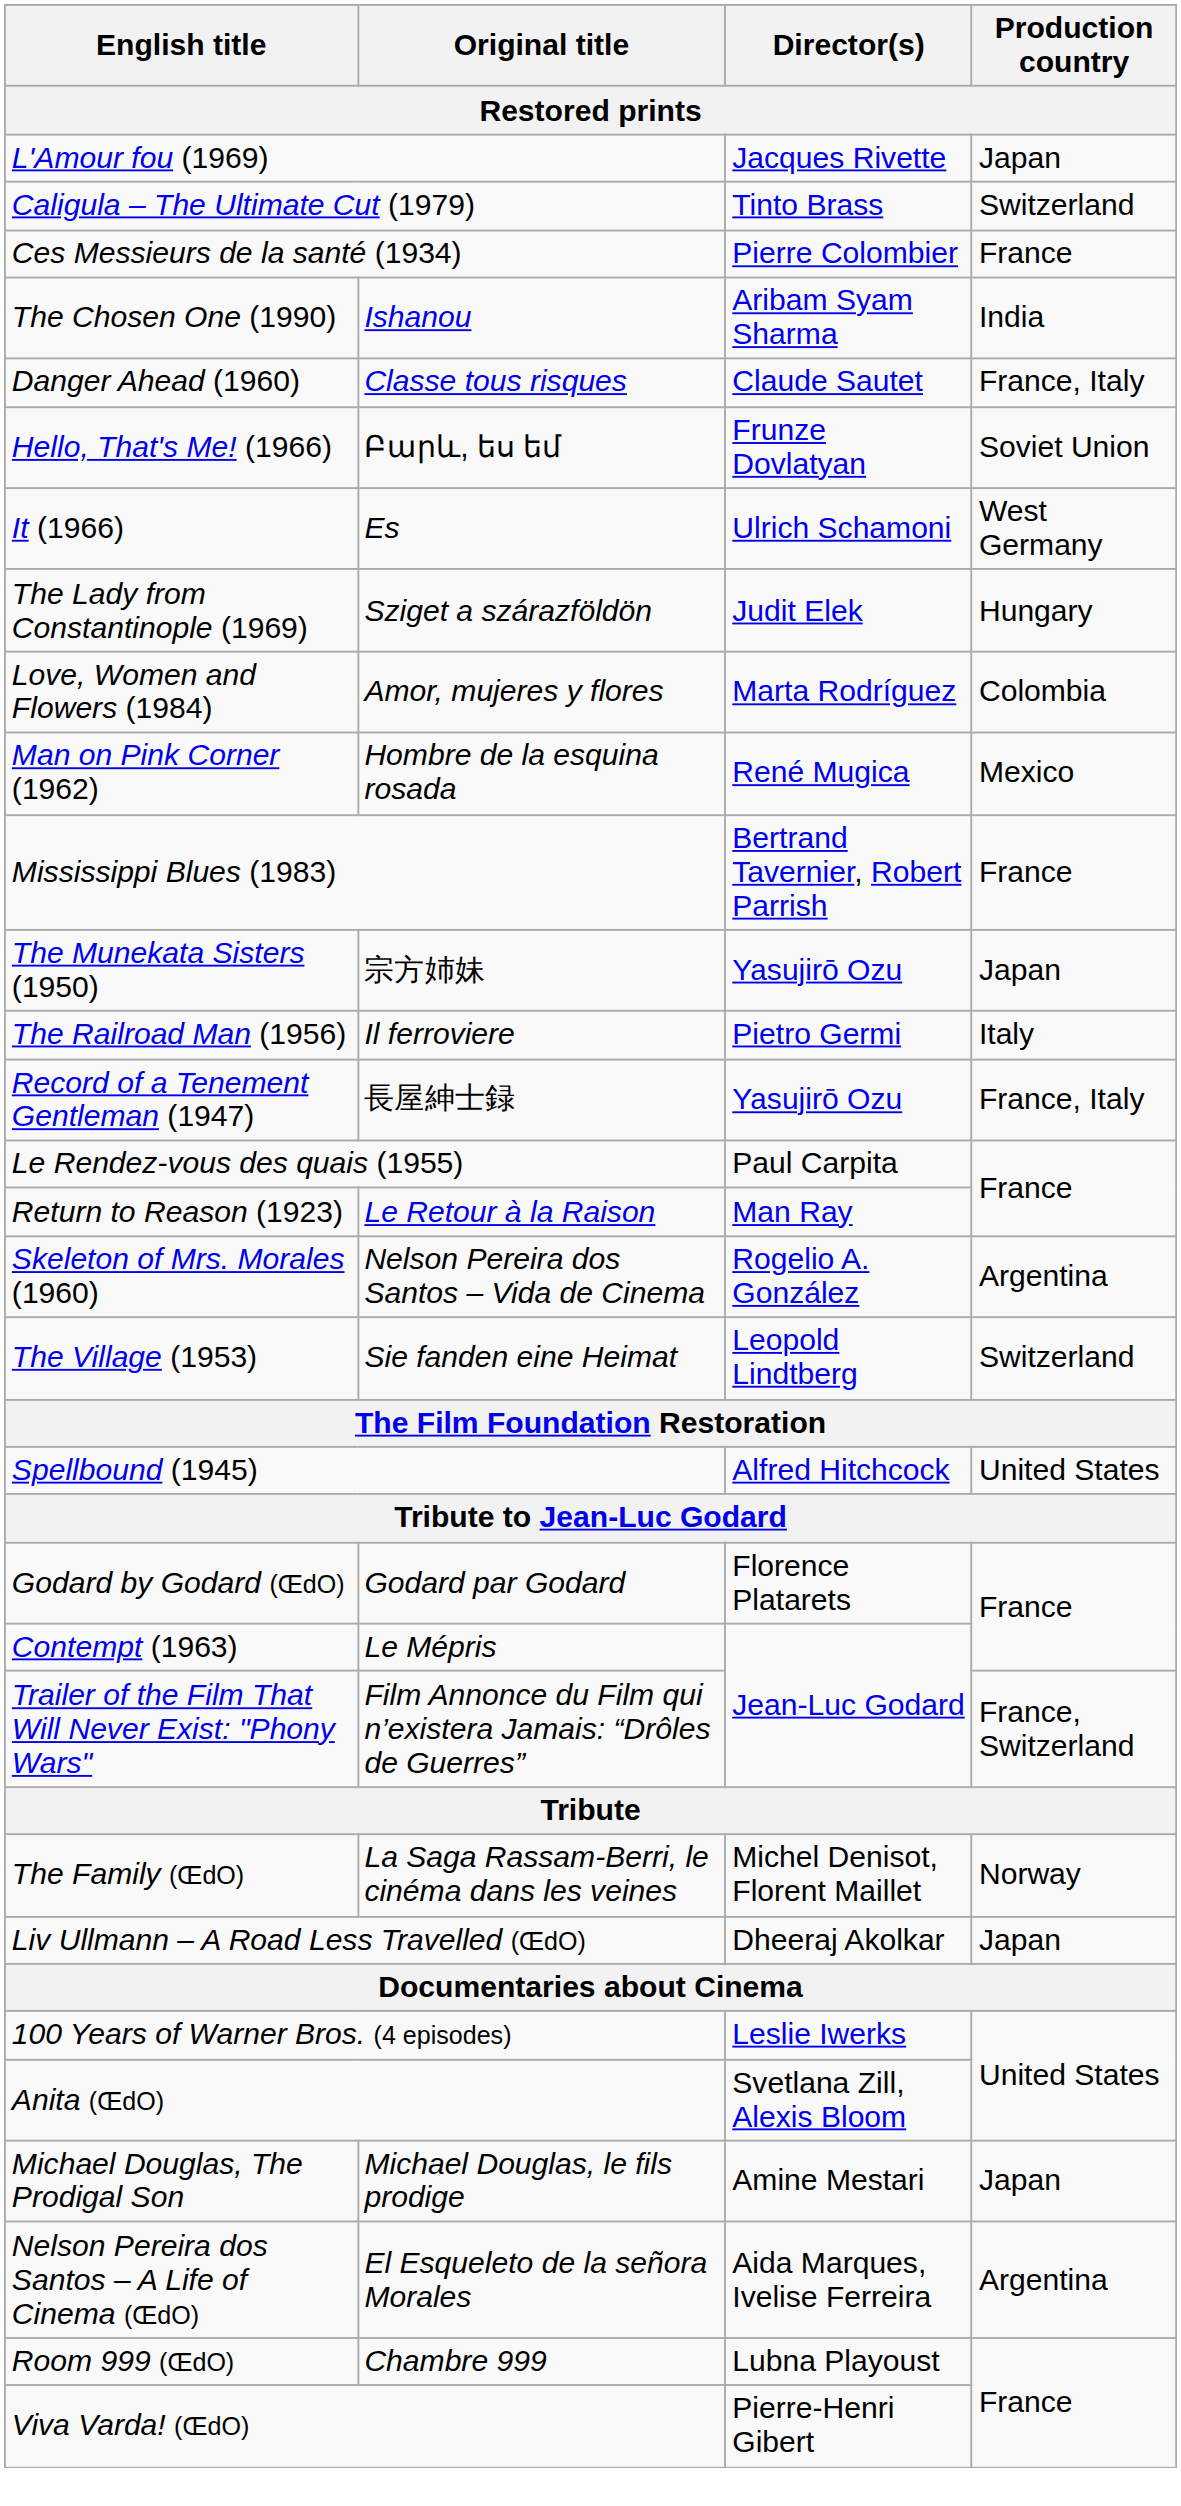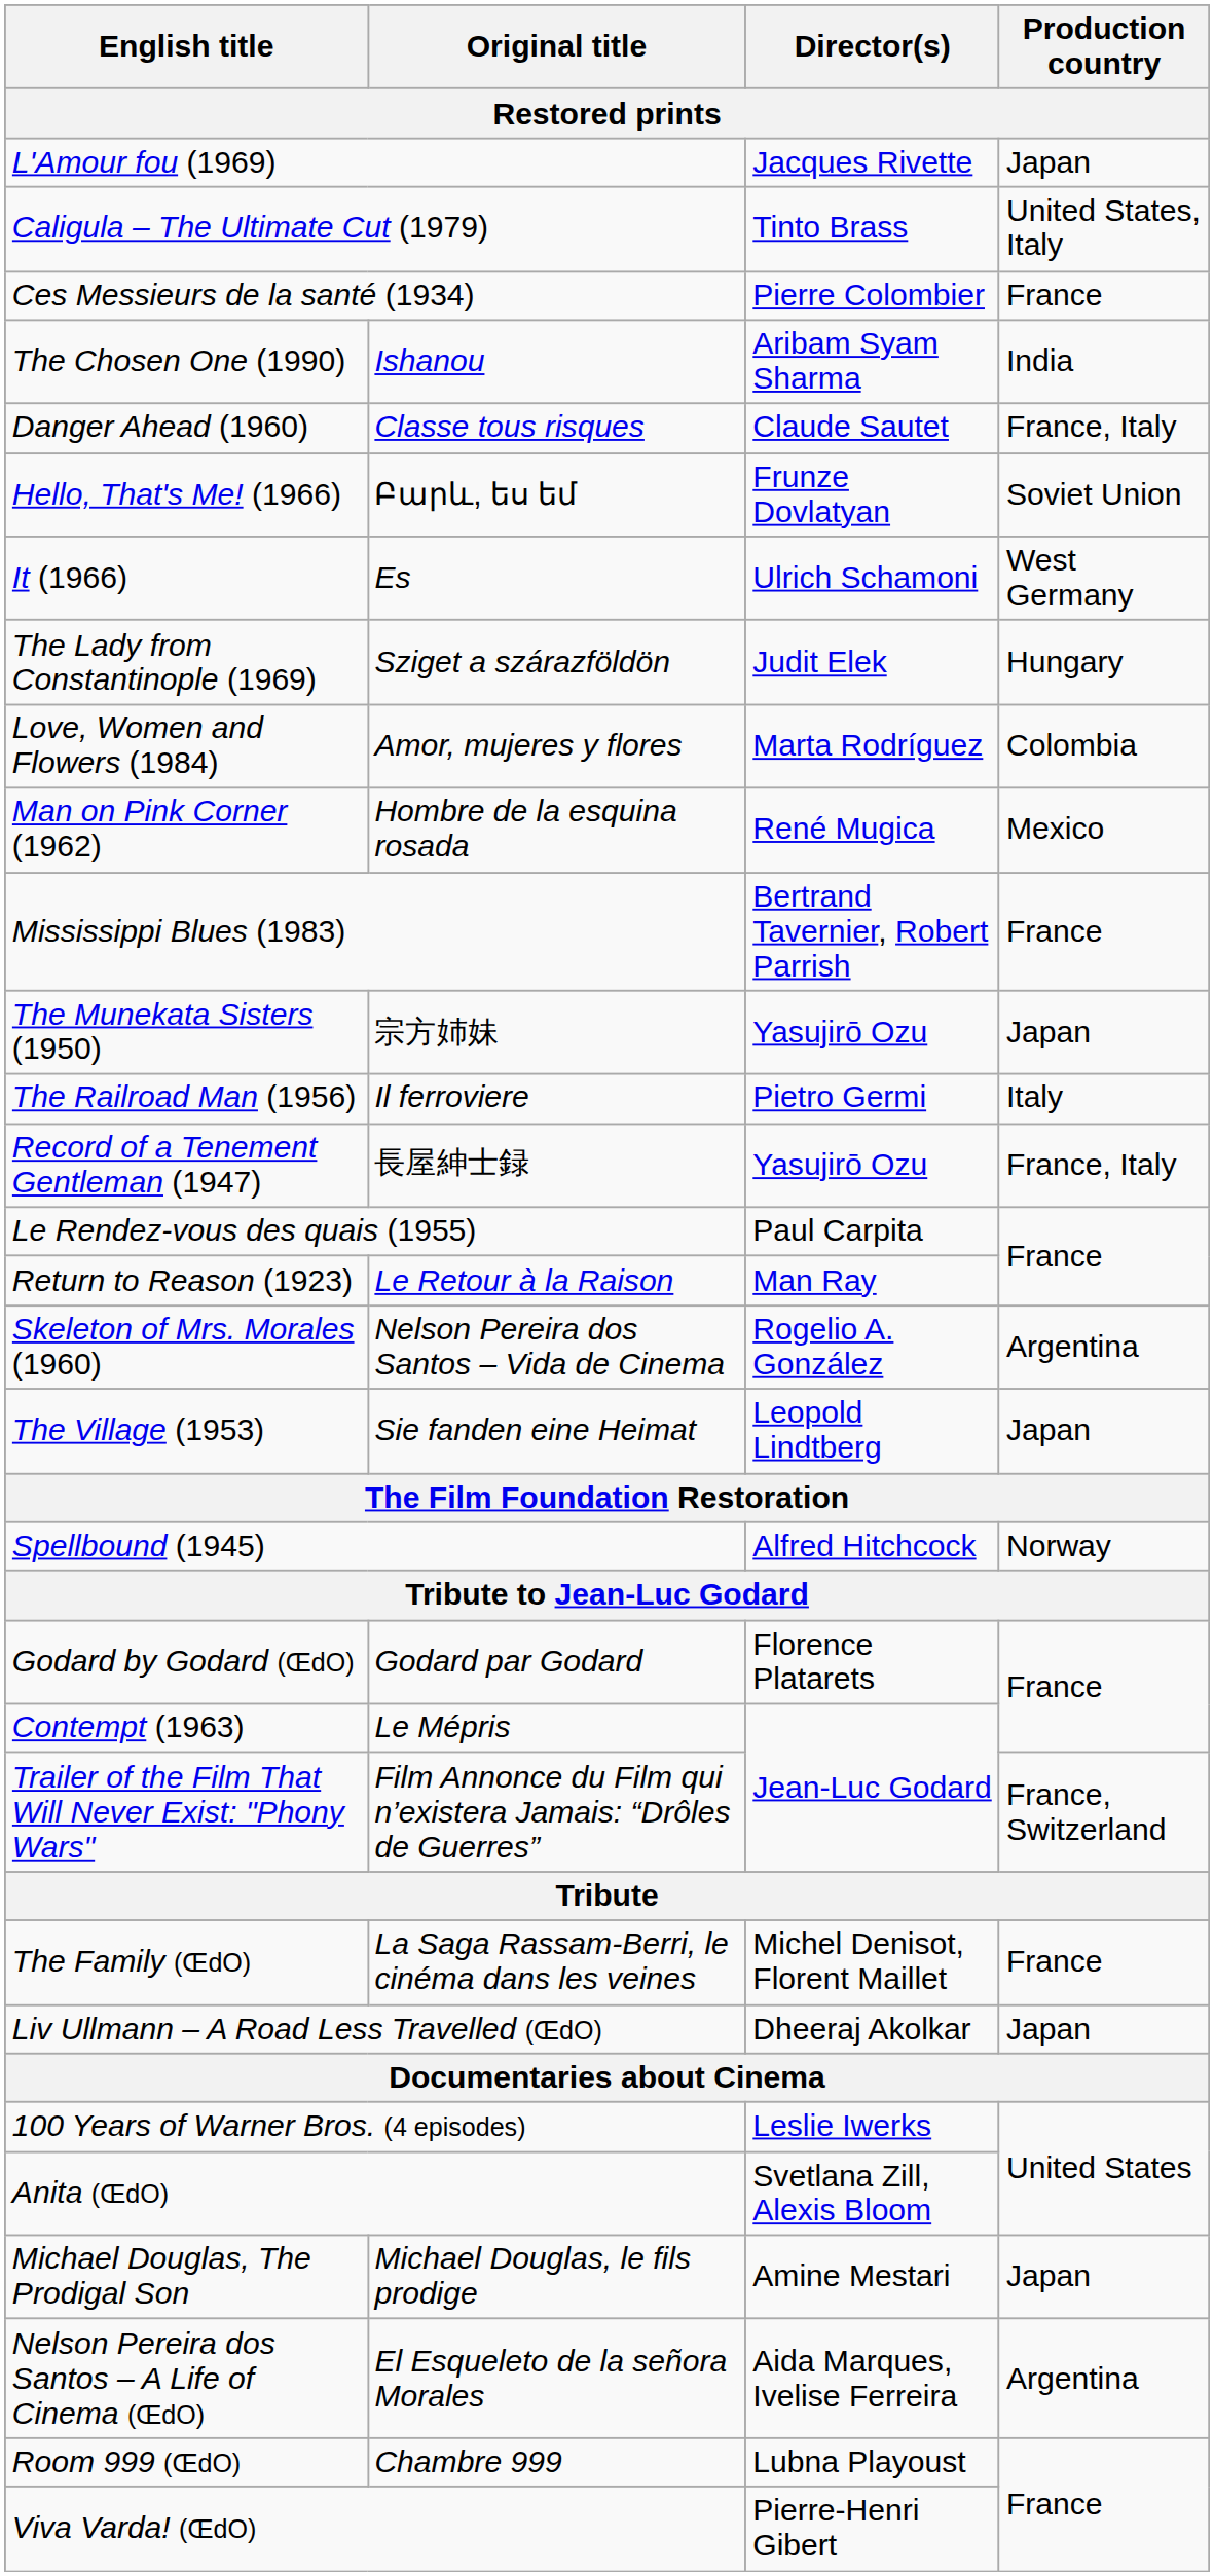 <table class="wikitable" style="width:100%;">
 <tr>
 <th scope="col">English title</th>
 <th scope="col">Original title</th>
 <th scope="col">Director(s)</th>
 <th scope="col">Production country</th>
 </tr>
 <tr>
 <th colspan="4">Restored prints</th>
 </tr>
 <tr>
 <td colspan="2"><em><a href='#'>L'Amour fou</a></em> (1969)</td>
 <td><a href='#'>Jacques Rivette</a></td>
 <td>Japan</td>
 </tr>
 <tr>
 <td colspan="2"><em><a href='#'>Caligula – The Ultimate Cut</a></em> (1979)</td>
 <td><a href='#'>Tinto Brass</a></td>
-<td>Switzerland</td>
+<td>United States, Italy</td>
 </tr>
 <tr>
 <td colspan="2"><em>Ces Messieurs de la santé</em> (1934)</td>
 <td><a href='#'>Pierre Colombier</a></td>
 <td>France</td>
 </tr>
 <tr>
 <td><em>The Chosen One</em> (1990)</td>
 <td><em><a href='#'>Ishanou</a></em></td>
 <td><a href='#'>Aribam Syam Sharma</a></td>
 <td>India</td>
 </tr>
 <tr>
 <td><em>Danger Ahead</em> (1960)</td>
 <td><em><a href='#'>Classe tous risques</a></em></td>
 <td><a href='#'>Claude Sautet</a></td>
 <td>France, Italy</td>
 </tr>
 <tr>
 <td><em><a href='#'>Hello, That's Me!</a></em> (1966)</td>
 <td>Բարև, ես եմ</td>
 <td><a href='#'>Frunze Dovlatyan</a></td>
 <td>Soviet Union</td>
 </tr>
 <tr>
 <td><em><a href='#'>It</a></em> (1966)</td>
 <td><em>Es</em></td>
 <td><a href='#'>Ulrich Schamoni</a></td>
 <td>West Germany</td>
 </tr>
 <tr>
 <td><em>The Lady from Constantinople</em> (1969)</td>
 <td><em>Sziget a szárazföldön</em></td>
 <td><a href='#'>Judit Elek</a></td>
 <td>Hungary</td>
 </tr>
 <tr>
 <td><em>Love, Women and Flowers</em> (1984)</td>
 <td><em>Amor, mujeres y flores</em></td>
 <td><a href='#'>Marta Rodríguez</a></td>
 <td>Colombia</td>
 </tr>
 <tr>
 <td><em><a href='#'>Man on Pink Corner</a></em> (1962)</td>
 <td><em>Hombre de la esquina rosada</em></td>
 <td><a href='#'>René Mugica</a></td>
 <td>Mexico</td>
 </tr>
 <tr>
 <td colspan="2"><em>Mississippi Blues</em> (1983)</td>
 <td><a href='#'>Bertrand Tavernier</a>, <a href='#'>Robert Parrish</a></td>
 <td>France</td>
 </tr>
 <tr>
 <td><em><a href='#'>The Munekata Sisters</a></em> (1950)</td>
 <td>宗方姉妹</td>
 <td><a href='#'>Yasujirō Ozu</a></td>
 <td>Japan</td>
 </tr>
 <tr>
 <td><em><a href='#'>The Railroad Man</a></em> (1956)</td>
 <td><em>Il ferroviere</em></td>
 <td><a href='#'>Pietro Germi</a></td>
 <td>Italy</td>
 </tr>
 <tr>
 <td><em><a href='#'>Record of a Tenement Gentleman</a></em> (1947)</td>
 <td>長屋紳士録</td>
 <td><a href='#'>Yasujirō Ozu</a></td>
 <td>France, Italy</td>
 </tr>
 <tr>
 <td colspan="2"><em>Le Rendez-vous des quais</em> (1955)</td>
 <td>Paul Carpita</td>
 <td rowspan="2">France</td>
 </tr>
 <tr>
 <td><em>Return to Reason</em> (1923)</td>
 <td><em><a href='#'>Le Retour à la Raison</a></em></td>
 <td><a href='#'>Man Ray</a></td>
 </tr>
 <tr>
 <td><em><a href='#'>Skeleton of Mrs. Morales</a></em> (1960)</td>
 <td><em>Nelson Pereira dos Santos – Vida de Cinema</em></td>
 <td><a href='#'>Rogelio A. González</a></td>
 <td>Argentina</td>
 </tr>
 <tr>
 <td><em><a href='#'>The Village</a></em> (1953)</td>
 <td><em>Sie fanden eine Heimat</em></td>
 <td><a href='#'>Leopold Lindtberg</a></td>
-<td>Switzerland</td>
+<td>Japan</td>
 </tr>
 <tr>
 <th colspan="4"><a href='#'>The Film Foundation</a> Restoration</th>
 </tr>
 <tr>
 <td colspan="2"><em><a href='#'>Spellbound</a></em> (1945)</td>
 <td><a href='#'>Alfred Hitchcock</a></td>
-<td>United States</td>
+<td>Norway</td>
 </tr>
 <tr>
 <th colspan="4">Tribute to <a href='#'>Jean-Luc Godard</a></th>
 </tr>
 <tr>
 <td><em>Godard by Godard</em> <small>(ŒdO)</small></td>
 <td><em>Godard par Godard</em></td>
 <td>Florence Platarets</td>
 <td rowspan="2">France</td>
 </tr>
 <tr>
 <td><em><a href='#'>Contempt</a></em> (1963)</td>
 <td><em>Le Mépris</em></td>
 <td rowspan="2"><a href='#'>Jean-Luc Godard</a></td>
 </tr>
 <tr>
 <td><em><a href='#'>Trailer of the Film That Will Never Exist: "Phony Wars"</a></em></td>
 <td><em>Film Annonce du Film qui n’existera Jamais: “Drôles de Guerres”</em></td>
 <td>France, Switzerland</td>
 </tr>
 <tr>
 <th colspan="4">Tribute</th>
 </tr>
 <tr>
 <td><em>The Family</em> <small>(ŒdO)</small></td>
 <td><em>La Saga Rassam-Berri, le cinéma dans les veines</em></td>
 <td>Michel Denisot, Florent Maillet</td>
-<td>Norway</td>
+<td>France</td>
 </tr>
 <tr>
 <td colspan="2"><em>Liv Ullmann – A Road Less Travelled</em> <small>(ŒdO)</small></td>
 <td>Dheeraj Akolkar</td>
 <td>Japan</td>
 </tr>
 <tr>
 <th colspan="4">Documentaries about Cinema</th>
 </tr>
 <tr>
 <td colspan="2"><em>100 Years of Warner Bros.</em> <small>(4 episodes)</small></td>
 <td><a href='#'>Leslie Iwerks</a></td>
 <td rowspan="2">United States</td>
 </tr>
 <tr>
 <td colspan="2"><em>Anita</em> <small>(ŒdO)</small></td>
 <td>Svetlana Zill, <a href='#'>Alexis Bloom</a></td>
 </tr>
 <tr>
 <td><em>Michael Douglas, The Prodigal Son</em></td>
 <td><em>Michael Douglas, le fils prodige</em></td>
 <td>Amine Mestari</td>
 <td>Japan</td>
 </tr>
 <tr>
 <td><em>Nelson Pereira dos Santos – A Life of Cinema</em> <small>(ŒdO)</small></td>
 <td><em>El Esqueleto de la señora Morales</em></td>
 <td>Aida Marques, Ivelise Ferreira</td>
 <td>Argentina</td>
 </tr>
 <tr>
 <td><em>Room 999</em> <small>(ŒdO)</small></td>
 <td><em>Chambre 999</em></td>
 <td>Lubna Playoust</td>
 <td rowspan="2">France</td>
 </tr>
 <tr>
 <td colspan="2"><em>Viva Varda!</em> <small>(ŒdO)</small></td>
 <td>Pierre-Henri Gibert</td>
 </tr>
 </table>
